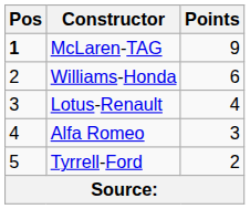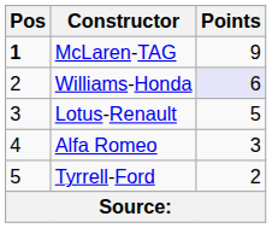 <table class="wikitable" style="font-size: 95%;">
 <tr>
 <th>Pos</th>
 <th>Constructor</th>
 <th>Points</th>
 </tr>
 <tr>
 <td><strong>1</strong></td>
 <td> <a href='#'>McLaren</a>-<a href='#'>TAG</a></td>
 <td align="right">9</td>
 </tr>
 <tr>
 <td>2</td>
 <td> <a href='#'>Williams</a>-<a href='#'>Honda</a></td>
-<td align="right">6</td>
+<td align="right" style="background: lavender;">6</td>
 </tr>
 <tr>
 <td>3</td>
 <td> <a href='#'>Lotus</a>-<a href='#'>Renault</a></td>
-<td align="right">4</td>
+<td align="right">5</td>
 </tr>
 <tr>
 <td>4</td>
 <td> <a href='#'>Alfa Romeo</a></td>
 <td align="right">3</td>
 </tr>
 <tr>
 <td>5</td>
 <td> <a href='#'>Tyrrell</a>-<a href='#'>Ford</a></td>
 <td align="right">2</td>
 </tr>
 <tr>
 <th colspan=4>Source: </th>
 </tr>
 </table>
